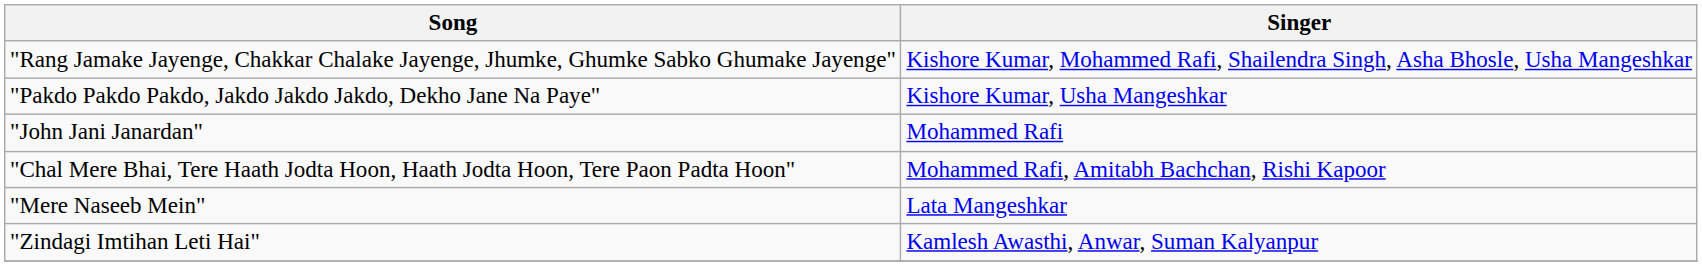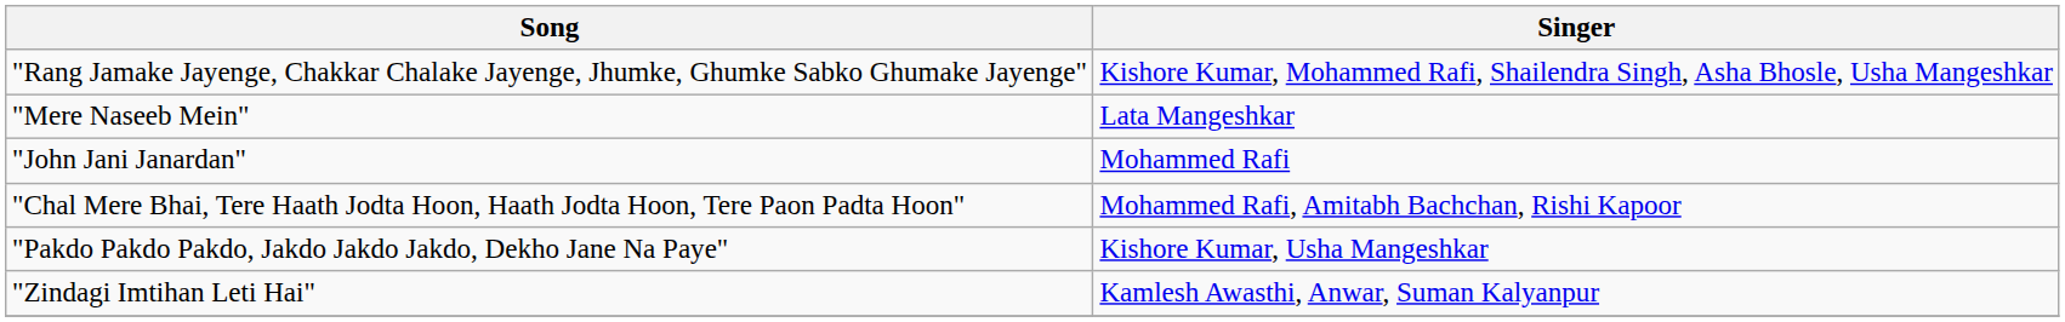 <table class="wikitable">
 <tr>
 <th>Song</th>
 <th>Singer</th>
 </tr>
 <tr>
 <td>"Rang Jamake Jayenge, Chakkar Chalake Jayenge, Jhumke, Ghumke Sabko Ghumake Jayenge"</td>
 <td><a href='#'>Kishore Kumar</a>, <a href='#'>Mohammed Rafi</a>, <a href='#'>Shailendra Singh</a>, <a href='#'>Asha Bhosle</a>, <a href='#'>Usha Mangeshkar</a></td>
 </tr>
 <tr>
-<td>"Pakdo Pakdo Pakdo, Jakdo Jakdo Jakdo, Dekho Jane Na Paye"</td>
-<td><a href='#'>Kishore Kumar</a>, <a href='#'>Usha Mangeshkar</a></td>
+<td>"Mere Naseeb Mein"</td>
+<td><a href='#'>Lata Mangeshkar</a></td>
 </tr>
 <tr>
 <td>"John Jani Janardan"</td>
 <td><a href='#'>Mohammed Rafi</a></td>
 </tr>
 <tr>
 <td>"Chal Mere Bhai, Tere Haath Jodta Hoon, Haath Jodta Hoon, Tere Paon Padta Hoon"</td>
 <td><a href='#'>Mohammed Rafi</a>, <a href='#'>Amitabh Bachchan</a>, <a href='#'>Rishi Kapoor</a></td>
 </tr>
 <tr>
-<td>"Mere Naseeb Mein"</td>
-<td><a href='#'>Lata Mangeshkar</a></td>
+<td>"Pakdo Pakdo Pakdo, Jakdo Jakdo Jakdo, Dekho Jane Na Paye"</td>
+<td><a href='#'>Kishore Kumar</a>, <a href='#'>Usha Mangeshkar</a></td>
 </tr>
 <tr>
 <td>"Zindagi Imtihan Leti Hai"</td>
 <td><a href='#'>Kamlesh Awasthi</a>, <a href='#'>Anwar</a>, <a href='#'>Suman Kalyanpur</a></td>
 </tr>
 <tr>
 </tr>
 </table>
